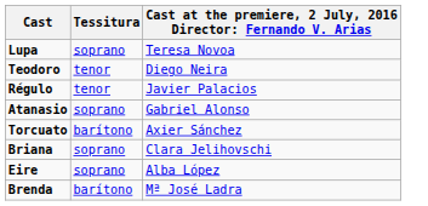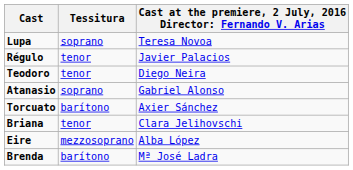 <table class="wikitable">
 <tr>
 <th>Cast</th>
 <th>Tessitura</th>
 <th>Cast at the premiere, 2 July, 2016<br>Director: <a href='#'>Fernando V. Arias</a></th>
 </tr>
 <tr>
 <td><strong>Lupa</strong></td>
 <td><a href='#'>soprano</a></td>
 <td><a href='#'>Teresa Novoa</a></td>
 </tr>
 <tr>
+<td><strong>Régulo</strong></td>
+<td><a href='#'>tenor</a></td>
+<td><a href='#'>Javier Palacios</a></td>
+</tr>
+<tr>
 <td><strong>Teodoro</strong></td>
 <td><a href='#'>tenor</a></td>
 <td><a href='#'>Diego Neira</a></td>
-</tr>
-<tr>
-<td><strong>Régulo</strong></td>
-<td><a href='#'>tenor</a></td>
-<td><a href='#'>Javier Palacios</a></td>
 </tr>
 <tr>
 <td><strong>Atanasio</strong></td>
 <td><a href='#'>soprano</a></td>
 <td><a href='#'>Gabriel Alonso</a></td>
 </tr>
 <tr>
 <td><strong>Torcuato</strong></td>
 <td><a href='#'>barítono</a></td>
 <td><a href='#'>Axier Sánchez</a></td>
 </tr>
 <tr>
 <td><strong>Briana</strong></td>
-<td><a href='#'>soprano</a></td>
+<td><a href='#'>tenor</a></td>
 <td><a href='#'>Clara Jelihovschi</a></td>
 </tr>
 <tr>
 <td><strong>Eire</strong></td>
-<td><a href='#'>soprano</a></td>
+<td><a href='#'>mezzosoprano</a></td>
 <td><a href='#'>Alba López</a></td>
 </tr>
 <tr>
 <td><strong>Brenda</strong></td>
 <td><a href='#'>barítono</a></td>
 <td><a href='#'>Mª José Ladra</a></td>
 </tr>
 </table>
